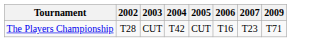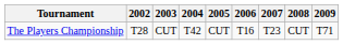 <table class="wikitable" style="font-size:95%;text-align:center;">
 <tr>
 <th>Tournament</th>
 <th>2002</th>
 <th>2003</th>
 <th>2004</th>
 <th>2005</th>
 <th>2006</th>
 <th>2007</th>
+<th>2008</th>
 <th>2009</th>
 </tr>
 <tr>
 <td align=left><a href='#'>The Players Championship</a></td>
 <td>T28</td>
 <td>CUT</td>
 <td>T42</td>
 <td>CUT</td>
 <td>T16</td>
 <td>T23</td>
+<td>CUT</td>
 <td>T71</td>
 </tr>
 </table>
